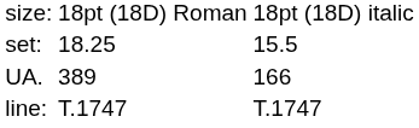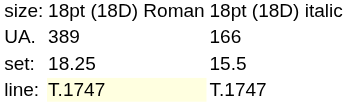 <table style="margin-left:40px;">
 <tr>
 <td>size:</td>
 <td>18pt (18D) Roman</td>
 <td>18pt (18D) italic</td>
 </tr>
 <tr>
+<td>UA.</td>
+<td>389</td>
+<td>166</td>
+</tr>
+<tr>
 <td>set:</td>
 <td>18.25</td>
 <td>15.5</td>
 </tr>
 <tr>
-<td>UA.</td>
-<td>389</td>
-<td>166</td>
-</tr>
-<tr>
 <td>line:</td>
-<td>T.1747</td>
+<td style="background: lightyellow;">T.1747</td>
 <td>T.1747</td>
 </tr>
 </table>
